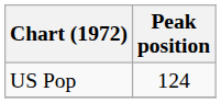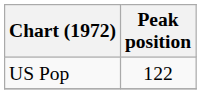 <table class="wikitable">
 <tr>
 <th>Chart (1972)</th>
 <th>Peak<br>position</th>
 </tr>
 <tr>
 <td>US Pop</td>
-<td align="center">124</td>
+<td align="center">122</td>
 </tr>
 <tr>
 </tr>
 </table>
